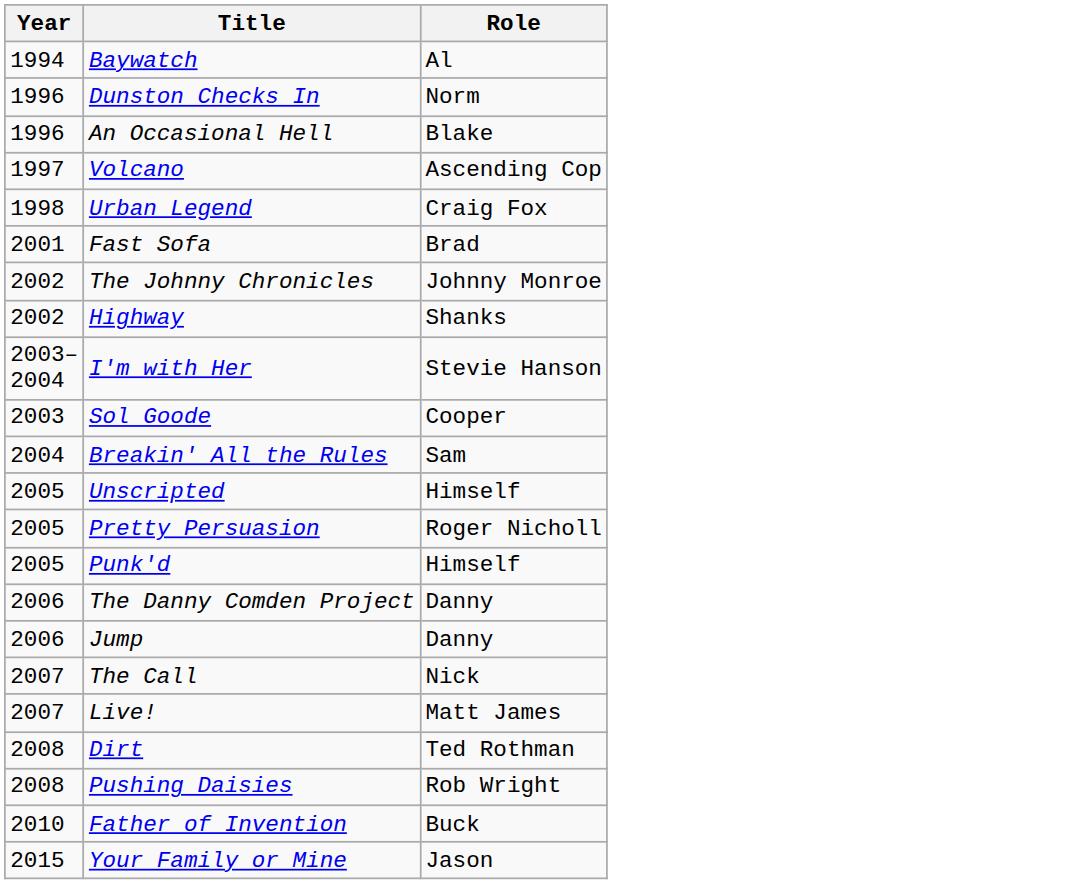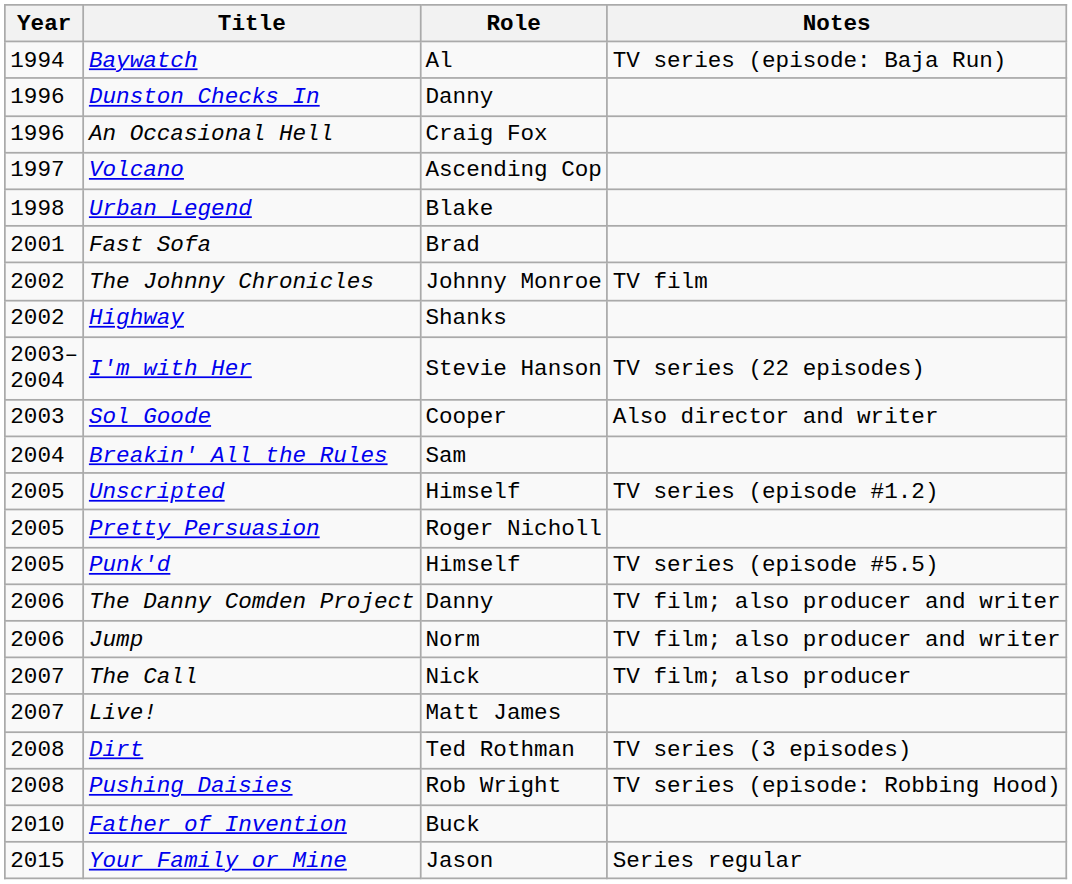 <table class="wikitable sortable">
 <tr>
 <th>Year</th>
 <th>Title</th>
 <th>Role</th>
+<th class="unsortable">Notes</th>
 </tr>
 <tr>
 <td>1994</td>
 <td><em><a href='#'>Baywatch</a></em></td>
 <td>Al</td>
+<td>TV series (episode: Baja Run)</td>
 </tr>
 <tr>
 <td>1996</td>
 <td><em><a href='#'>Dunston Checks In</a></em></td>
-<td>Norm</td>
+<td>Danny</td>
+<td></td>
 </tr>
 <tr>
 <td>1996</td>
 <td><em>An Occasional Hell</em></td>
-<td>Blake</td>
+<td>Craig Fox</td>
+<td></td>
 </tr>
 <tr>
 <td>1997</td>
 <td><em><a href='#'>Volcano</a></em></td>
 <td>Ascending Cop</td>
+<td></td>
 </tr>
 <tr>
 <td>1998</td>
 <td><em><a href='#'>Urban Legend</a></em></td>
-<td>Craig Fox</td>
+<td>Blake</td>
+<td></td>
 </tr>
 <tr>
 <td>2001</td>
 <td><em>Fast Sofa</em></td>
 <td>Brad</td>
+<td></td>
 </tr>
 <tr>
 <td>2002</td>
 <td><em>The Johnny Chronicles</em></td>
 <td>Johnny Monroe</td>
+<td>TV film</td>
 </tr>
 <tr>
 <td>2002</td>
 <td><em><a href='#'>Highway</a></em></td>
 <td>Shanks</td>
+<td></td>
 </tr>
 <tr>
 <td>2003–<br>2004</td>
 <td><em><a href='#'>I'm with Her</a></em></td>
 <td>Stevie Hanson</td>
+<td>TV series (22 episodes)</td>
 </tr>
 <tr>
 <td>2003</td>
 <td><em><a href='#'>Sol Goode</a></em></td>
 <td>Cooper</td>
+<td>Also director and writer</td>
 </tr>
 <tr>
 <td>2004</td>
 <td><em><a href='#'>Breakin' All the Rules</a></em></td>
 <td>Sam</td>
+<td></td>
 </tr>
 <tr>
 <td>2005</td>
 <td><em><a href='#'>Unscripted</a></em></td>
 <td>Himself</td>
+<td>TV series (episode #1.2)</td>
 </tr>
 <tr>
 <td>2005</td>
 <td><em><a href='#'>Pretty Persuasion</a></em></td>
 <td>Roger Nicholl</td>
+<td></td>
 </tr>
 <tr>
 <td>2005</td>
 <td><em><a href='#'>Punk'd</a></em></td>
 <td>Himself</td>
+<td>TV series (episode #5.5)</td>
 </tr>
 <tr>
 <td>2006</td>
 <td><em>The Danny Comden Project</em></td>
 <td>Danny</td>
+<td>TV film; also producer and writer</td>
 </tr>
 <tr>
 <td>2006</td>
 <td><em>Jump</em></td>
-<td>Danny</td>
+<td>Norm</td>
+<td>TV film; also producer and writer</td>
 </tr>
 <tr>
 <td>2007</td>
 <td><em>The Call</em></td>
 <td>Nick</td>
+<td>TV film; also producer</td>
 </tr>
 <tr>
 <td>2007</td>
 <td><em>Live!</em></td>
 <td>Matt James</td>
+<td></td>
 </tr>
 <tr>
 <td>2008</td>
 <td><em><a href='#'>Dirt</a></em></td>
 <td>Ted Rothman</td>
+<td>TV series (3 episodes)</td>
 </tr>
 <tr>
 <td>2008</td>
 <td><em><a href='#'>Pushing Daisies</a></em></td>
 <td>Rob Wright</td>
+<td>TV series (episode: Robbing Hood)</td>
 </tr>
 <tr>
 <td>2010</td>
 <td><em><a href='#'>Father of Invention</a></em></td>
 <td>Buck</td>
+<td></td>
 </tr>
 <tr>
 <td>2015</td>
 <td><em><a href='#'>Your Family or Mine</a></em></td>
 <td>Jason</td>
+<td>Series regular</td>
 </tr>
 </table>
